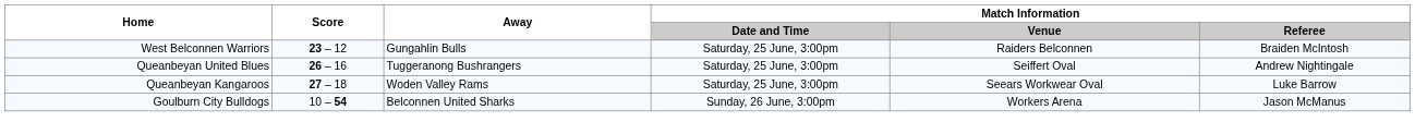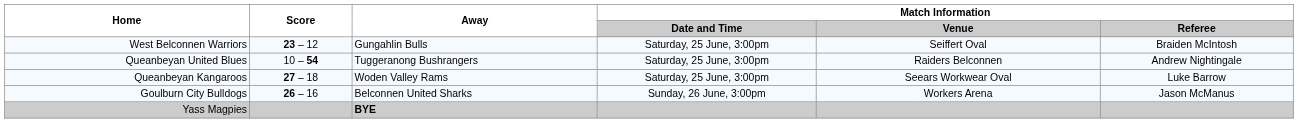 <table border="1" cellpadding="3" cellspacing="0" width="100%" style="border-collapse:collapse;  text-align:center;">
 <tr>
 <th rowspan="2" width="19%">Home</th>
 <th rowspan="2" width="8%">Score</th>
 <th rowspan="2" width="19%">Away</th>
 <th colspan="3">Match Information</th>
 </tr>
 <tr style="background:#CCCCCC">
 <th width="17%">Date and Time</th>
 <th width="22%">Venue</th>
 <th width="50%">Referee</th>
 </tr>
 <tr style="text-align:center; background:#f5faff;">
 <td align="right">West Belconnen Warriors </td>
 <td><strong>23</strong> – 12</td>
 <td align="left"> Gungahlin Bulls</td>
 <td>Saturday, 25 June, 3:00pm</td>
-<td>Raiders Belconnen</td>
+<td>Seiffert Oval</td>
 <td>Braiden McIntosh</td>
 </tr>
 <tr style="text-align:center; background:#f5faff;">
 <td align="right">Queanbeyan United Blues </td>
-<td><strong>26</strong> – 16</td>
+<td>10 – <strong>54</strong></td>
 <td align="left"> Tuggeranong Bushrangers</td>
 <td>Saturday, 25 June, 3:00pm</td>
-<td>Seiffert Oval</td>
+<td>Raiders Belconnen</td>
 <td>Andrew Nightingale</td>
 </tr>
 <tr style="text-align:center; background:#f5faff;">
 <td align="right">Queanbeyan Kangaroos </td>
 <td><strong>27</strong> – 18</td>
 <td align="left"> Woden Valley Rams</td>
 <td>Saturday, 25 June, 3:00pm</td>
 <td>Seears Workwear Oval</td>
 <td>Luke Barrow</td>
 </tr>
 <tr style="text-align:center; background:#f5faff;">
 <td align="right">Goulburn City Bulldogs </td>
-<td>10 – <strong>54</strong></td>
+<td><strong>26</strong> – 16</td>
 <td align="left"> Belconnen United Sharks</td>
 <td>Sunday, 26 June, 3:00pm</td>
 <td>Workers Arena</td>
 <td>Jason McManus</td>
 </tr>
+<tr style="text-align:center; background:#CCCCCC;">
+<td align="right">Yass Magpies </td>
+<td></td>
+<td align="left"><strong>BYE</strong></td>
+<td></td>
+<td></td>
+<td></td>
+</tr>
 </table>
